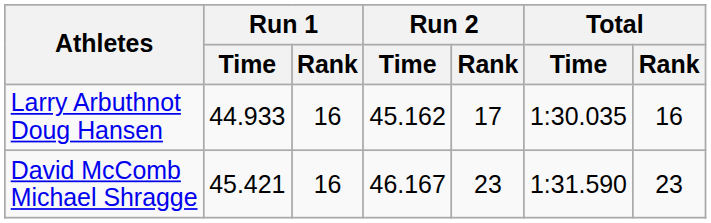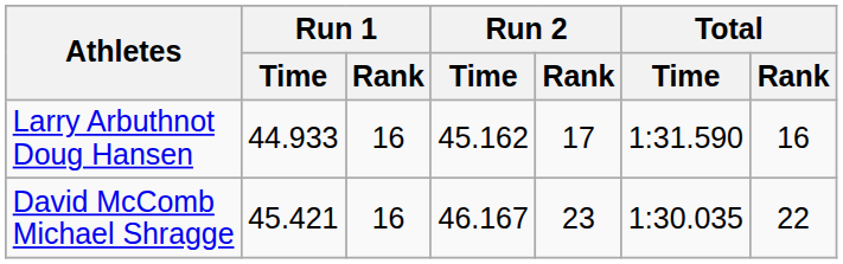 <table class="wikitable" border="1" style="font-size:90%">
 <tr>
 <th rowspan="2">Athletes</th>
 <th colspan="2">Run 1</th>
 <th colspan="2">Run 2</th>
 <th colspan="2">Total</th>
 </tr>
 <tr>
 <th>Time</th>
 <th>Rank</th>
 <th>Time</th>
 <th>Rank</th>
 <th>Time</th>
 <th>Rank</th>
 </tr>
 <tr>
 <td><a href='#'>Larry Arbuthnot</a><br><a href='#'>Doug Hansen</a></td>
 <td align="center">44.933</td>
 <td align="center">16</td>
 <td align="center">45.162</td>
 <td align="center">17</td>
-<td align="center">1:30.035</td>
+<td align="center">1:31.590</td>
 <td align="center">16</td>
 </tr>
 <tr>
 <td><a href='#'>David McComb</a><br><a href='#'>Michael Shragge</a></td>
 <td align="center">45.421</td>
 <td align="center">16</td>
 <td align="center">46.167</td>
 <td align="center">23</td>
-<td align="center">1:31.590</td>
-<td align="center">23</td>
+<td align="center">1:30.035</td>
+<td align="center">22</td>
 </tr>
 </table>
